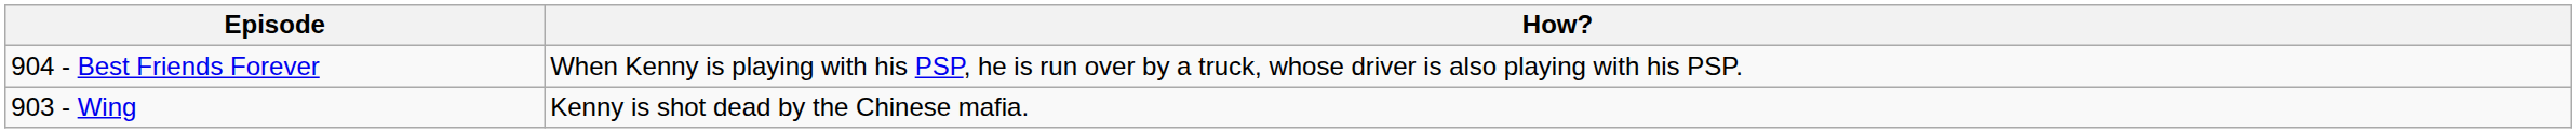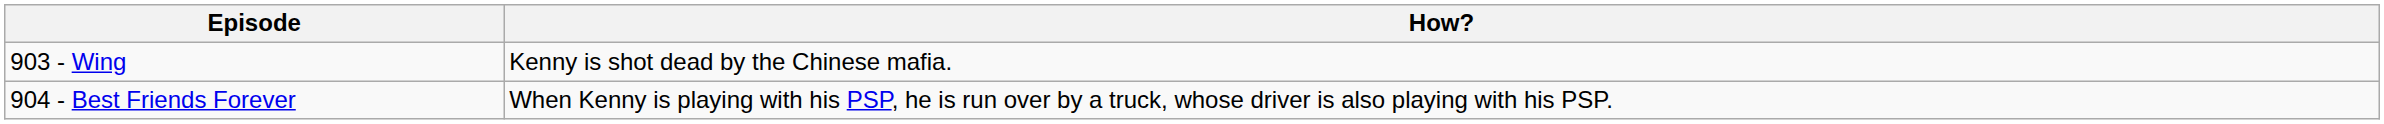 <table class="wikitable" width="100%">
 <tr>
 <th>Episode</th>
 <th>How?</th>
 </tr>
 <tr>
+<td>903 - <a href='#'>Wing</a></td>
+<td>Kenny is shot dead by the Chinese mafia.</td>
+</tr>
+<tr>
 <td>904 - <a href='#'>Best Friends Forever</a></td>
 <td>When Kenny is playing with his <a href='#'>PSP</a>, he is run over by a truck, whose driver is also playing with his PSP.</td>
 </tr>
-<tr>
-<td>903 - <a href='#'>Wing</a></td>
-<td>Kenny is shot dead by the Chinese mafia.</td>
-</tr>
 </table>
